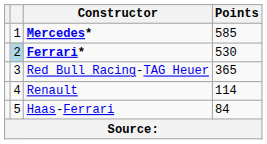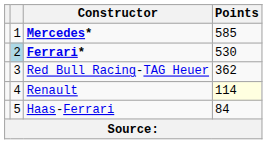 <table class="wikitable" style="font-size: 85%;">
 <tr>
 <th></th>
 <th></th>
 <th>Constructor</th>
 <th>Points</th>
 </tr>
 <tr>
 <td align="left"></td>
 <td align="center">1</td>
 <td> <strong><a href='#'>Mercedes</a>*</strong></td>
 <td>585</td>
 </tr>
 <tr>
 <td align="left"></td>
 <td align="center" style="background: lightblue;">2</td>
 <td> <strong><a href='#'>Ferrari</a>*</strong></td>
 <td>530</td>
 </tr>
 <tr>
 <td align="left"></td>
 <td align="center">3</td>
 <td> <a href='#'>Red Bull Racing</a>-<a href='#'>TAG Heuer</a></td>
-<td>365</td>
+<td>362</td>
 </tr>
 <tr>
 <td align="left"></td>
 <td align="center">4</td>
 <td> <a href='#'>Renault</a></td>
-<td>114</td>
+<td style="background: lightyellow;">114</td>
 </tr>
 <tr>
 <td align="left"></td>
 <td align="center">5</td>
 <td> <a href='#'>Haas</a>-<a href='#'>Ferrari</a></td>
 <td>84</td>
 </tr>
 <tr>
 <th colspan=4>Source:</th>
 </tr>
 </table>
